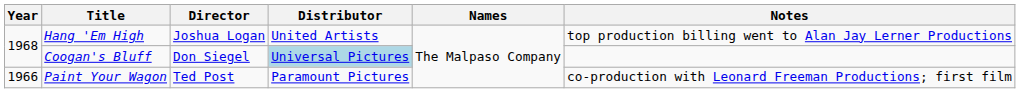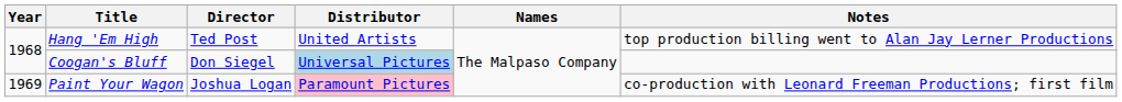 <table class="wikitable sortable">
 <tr>
 <th>Year</th>
 <th>Title</th>
 <th>Director</th>
 <th>Distributor</th>
 <th>Names</th>
 <th>Notes</th>
 </tr>
 <tr>
 <td rowspan="2">1968</td>
 <td><em><a href='#'>Hang 'Em High</a></em></td>
-<td><a href='#'>Joshua Logan</a></td>
+<td><a href='#'>Ted Post</a></td>
 <td><a href='#'>United Artists</a></td>
 <td rowspan="3">The Malpaso Company</td>
 <td>top production billing went to <a href='#'>Alan Jay Lerner Productions</a></td>
 </tr>
 <tr>
 <td><em><a href='#'>Coogan's Bluff</a></em></td>
 <td><a href='#'>Don Siegel</a></td>
 <td style="background: lightblue;"><a href='#'>Universal Pictures</a></td>
 <td></td>
 </tr>
 <tr>
-<td>1966</td>
+<td>1969</td>
 <td><em><a href='#'>Paint Your Wagon</a></em></td>
-<td><a href='#'>Ted Post</a></td>
-<td><a href='#'>Paramount Pictures</a></td>
+<td><a href='#'>Joshua Logan</a></td>
+<td style="background: pink;"><a href='#'>Paramount Pictures</a></td>
 <td>co-production with <a href='#'>Leonard Freeman Productions</a>; first film</td>
 </tr>
 </table>
